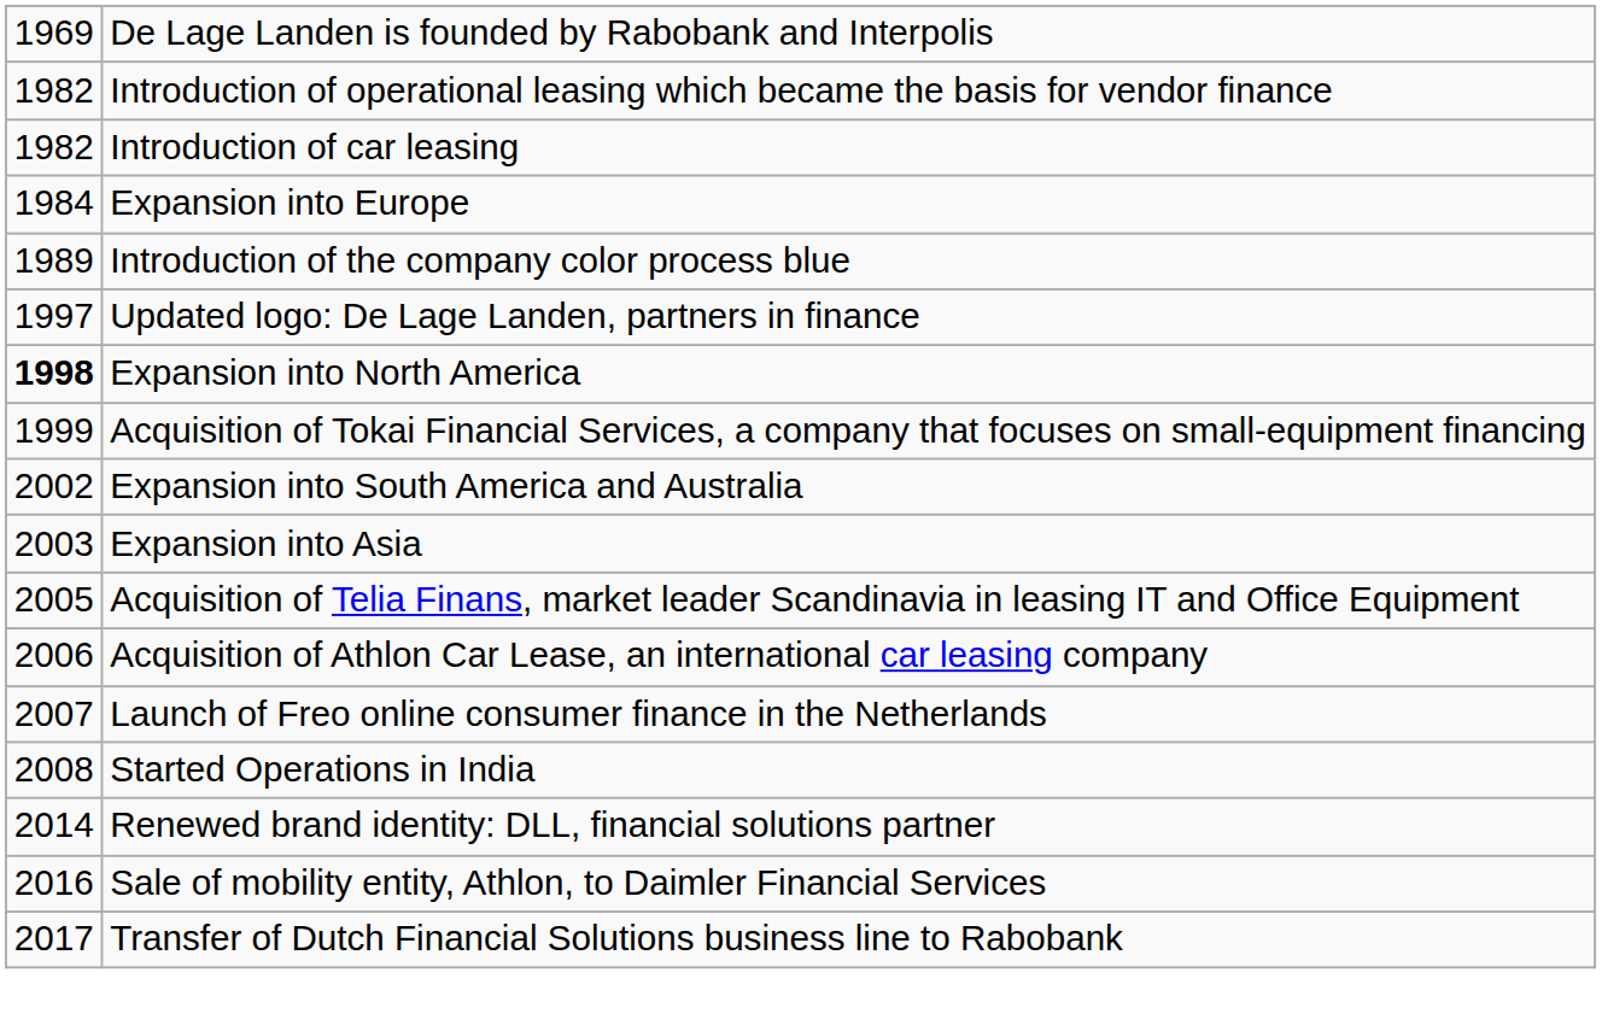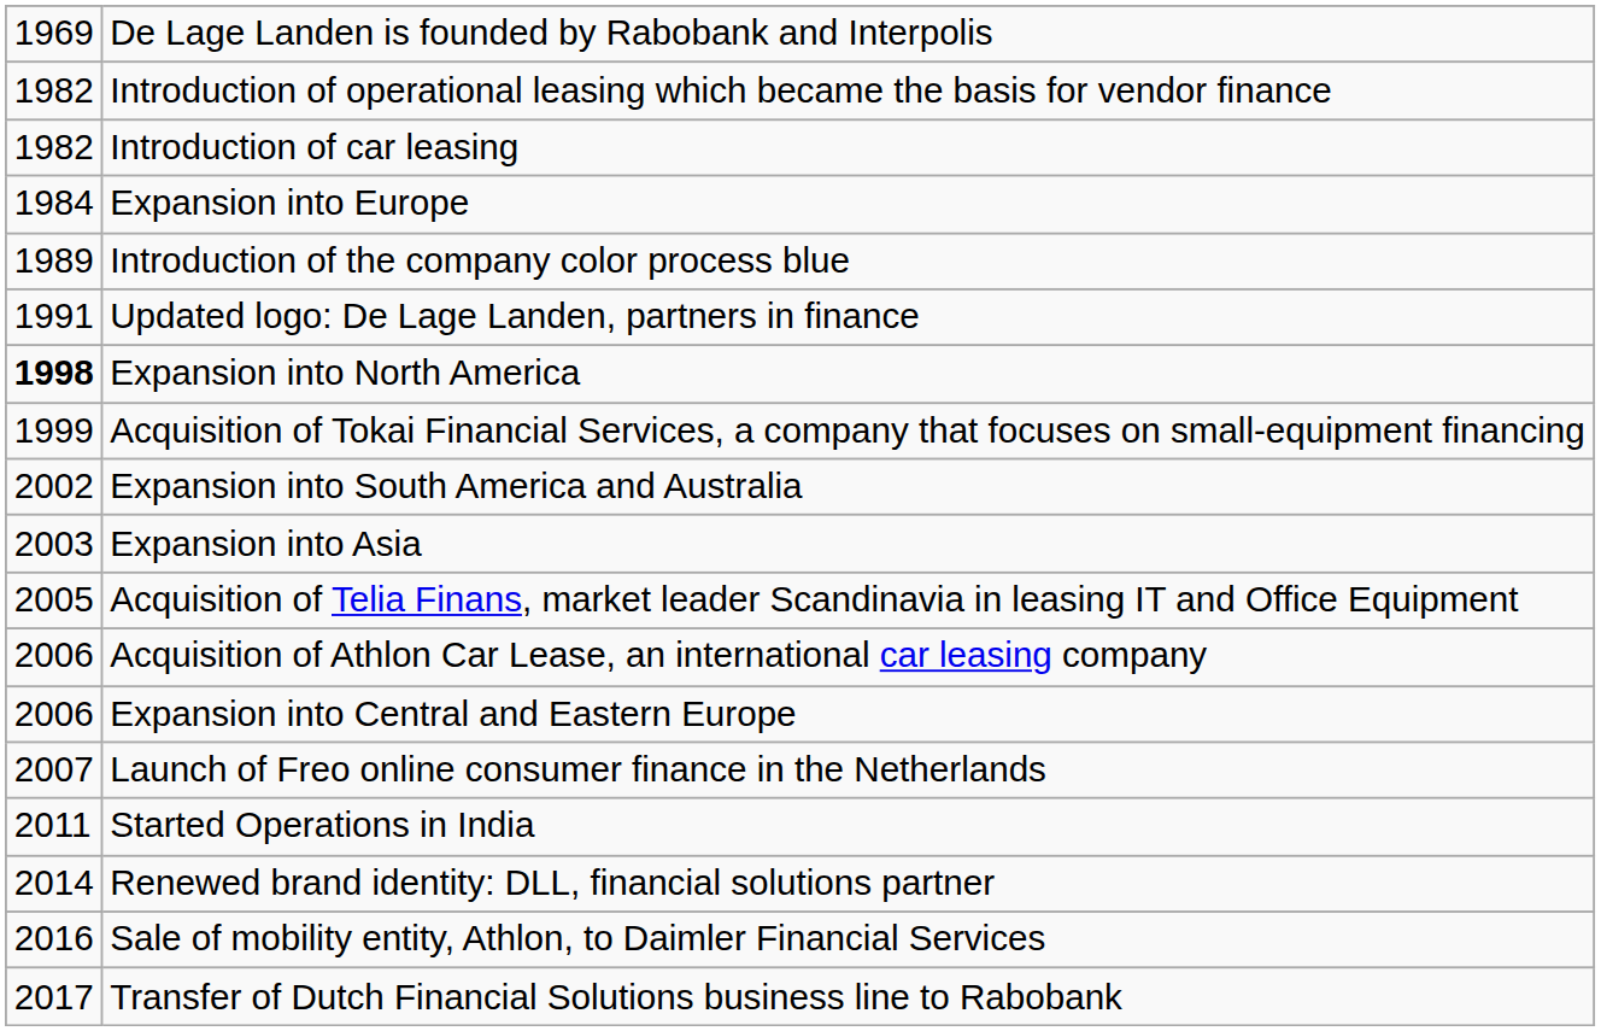 <table class="wikitable">
 <tr>
 <td>1969</td>
 <td>De Lage Landen is founded by Rabobank and Interpolis</td>
 </tr>
 <tr>
 <td>1982</td>
 <td>Introduction of operational leasing which became the basis for vendor finance</td>
 </tr>
 <tr>
 <td>1982</td>
 <td>Introduction of car leasing</td>
 </tr>
 <tr>
 <td>1984</td>
 <td>Expansion into Europe</td>
 </tr>
 <tr>
 <td>1989</td>
 <td>Introduction of the company color process blue</td>
 </tr>
 <tr>
-<td>1997</td>
+<td>1991</td>
 <td>Updated logo: De Lage Landen, partners in finance</td>
 </tr>
 <tr>
 <td><strong>1998</strong></td>
 <td>Expansion into North America</td>
 </tr>
 <tr>
 <td>1999</td>
 <td>Acquisition of Tokai Financial Services, a company that focuses on small-equipment financing</td>
 </tr>
 <tr>
 <td>2002</td>
 <td>Expansion into South America and Australia</td>
 </tr>
 <tr>
 <td>2003</td>
 <td>Expansion into Asia</td>
 </tr>
 <tr>
 <td>2005</td>
 <td>Acquisition of <a href='#'>Telia Finans</a>, market leader Scandinavia in leasing IT and Office Equipment</td>
 </tr>
 <tr>
 <td>2006</td>
 <td>Acquisition of Athlon Car Lease, an international <a href='#'>car leasing</a> company</td>
 </tr>
 <tr>
+<td>2006</td>
+<td>Expansion into Central and Eastern Europe</td>
+</tr>
+<tr>
 <td>2007</td>
 <td>Launch of Freo online consumer finance in the Netherlands</td>
 </tr>
 <tr>
-<td>2008</td>
+<td>2011</td>
 <td>Started Operations in India</td>
 </tr>
 <tr>
 <td>2014</td>
 <td>Renewed brand identity: DLL, financial solutions partner</td>
 </tr>
 <tr>
 <td>2016</td>
 <td>Sale of mobility entity, Athlon, to Daimler Financial Services</td>
 </tr>
 <tr>
 <td>2017</td>
 <td>Transfer of Dutch Financial Solutions business line to Rabobank</td>
 </tr>
 </table>
